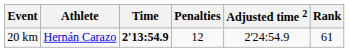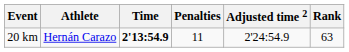 <table class="wikitable" style="font-size:90%">
 <tr>
 <th>Event</th>
 <th>Athlete</th>
 <th>Time</th>
 <th>Penalties</th>
 <th>Adjusted time <sup>2</sup></th>
 <th>Rank</th>
 </tr>
 <tr>
 <td>20 km</td>
 <td><a href='#'>Hernán Carazo</a></td>
 <td align="center"><strong>2'13:54.9</strong></td>
-<td align="center">12</td>
+<td align="center">11</td>
 <td align="center">2'24:54.9</td>
-<td align="center">61</td>
+<td align="center">63</td>
 </tr>
 </table>
